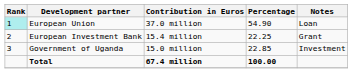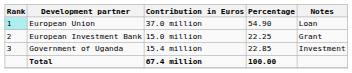 <table class="wikitable sortable" style="margin: 0.5em auto">
 <tr>
 <th>Rank</th>
 <th>Development partner</th>
 <th>Contribution in Euros</th>
 <th>Percentage</th>
 <th>Notes</th>
 </tr>
 <tr>
 <td style="background: paleturquoise;">1</td>
 <td>European Union</td>
 <td>37.0 million</td>
 <td>54.90</td>
 <td>Loan</td>
 </tr>
 <tr>
 <td>2</td>
 <td>European Investment Bank</td>
-<td>15.4 million</td>
+<td>15.0 million</td>
 <td>22.25</td>
 <td>Grant</td>
 </tr>
 <tr>
 <td>3</td>
 <td>Government of Uganda</td>
-<td>15.0 million</td>
+<td>15.4 million</td>
 <td>22.85</td>
 <td>Investment</td>
 </tr>
 <tr>
 <td></td>
 <td><strong>Total</strong></td>
 <td><strong>67.4 million</strong></td>
 <td><strong>100.00</strong></td>
 <td></td>
 </tr>
 <tr>
 </tr>
 </table>
